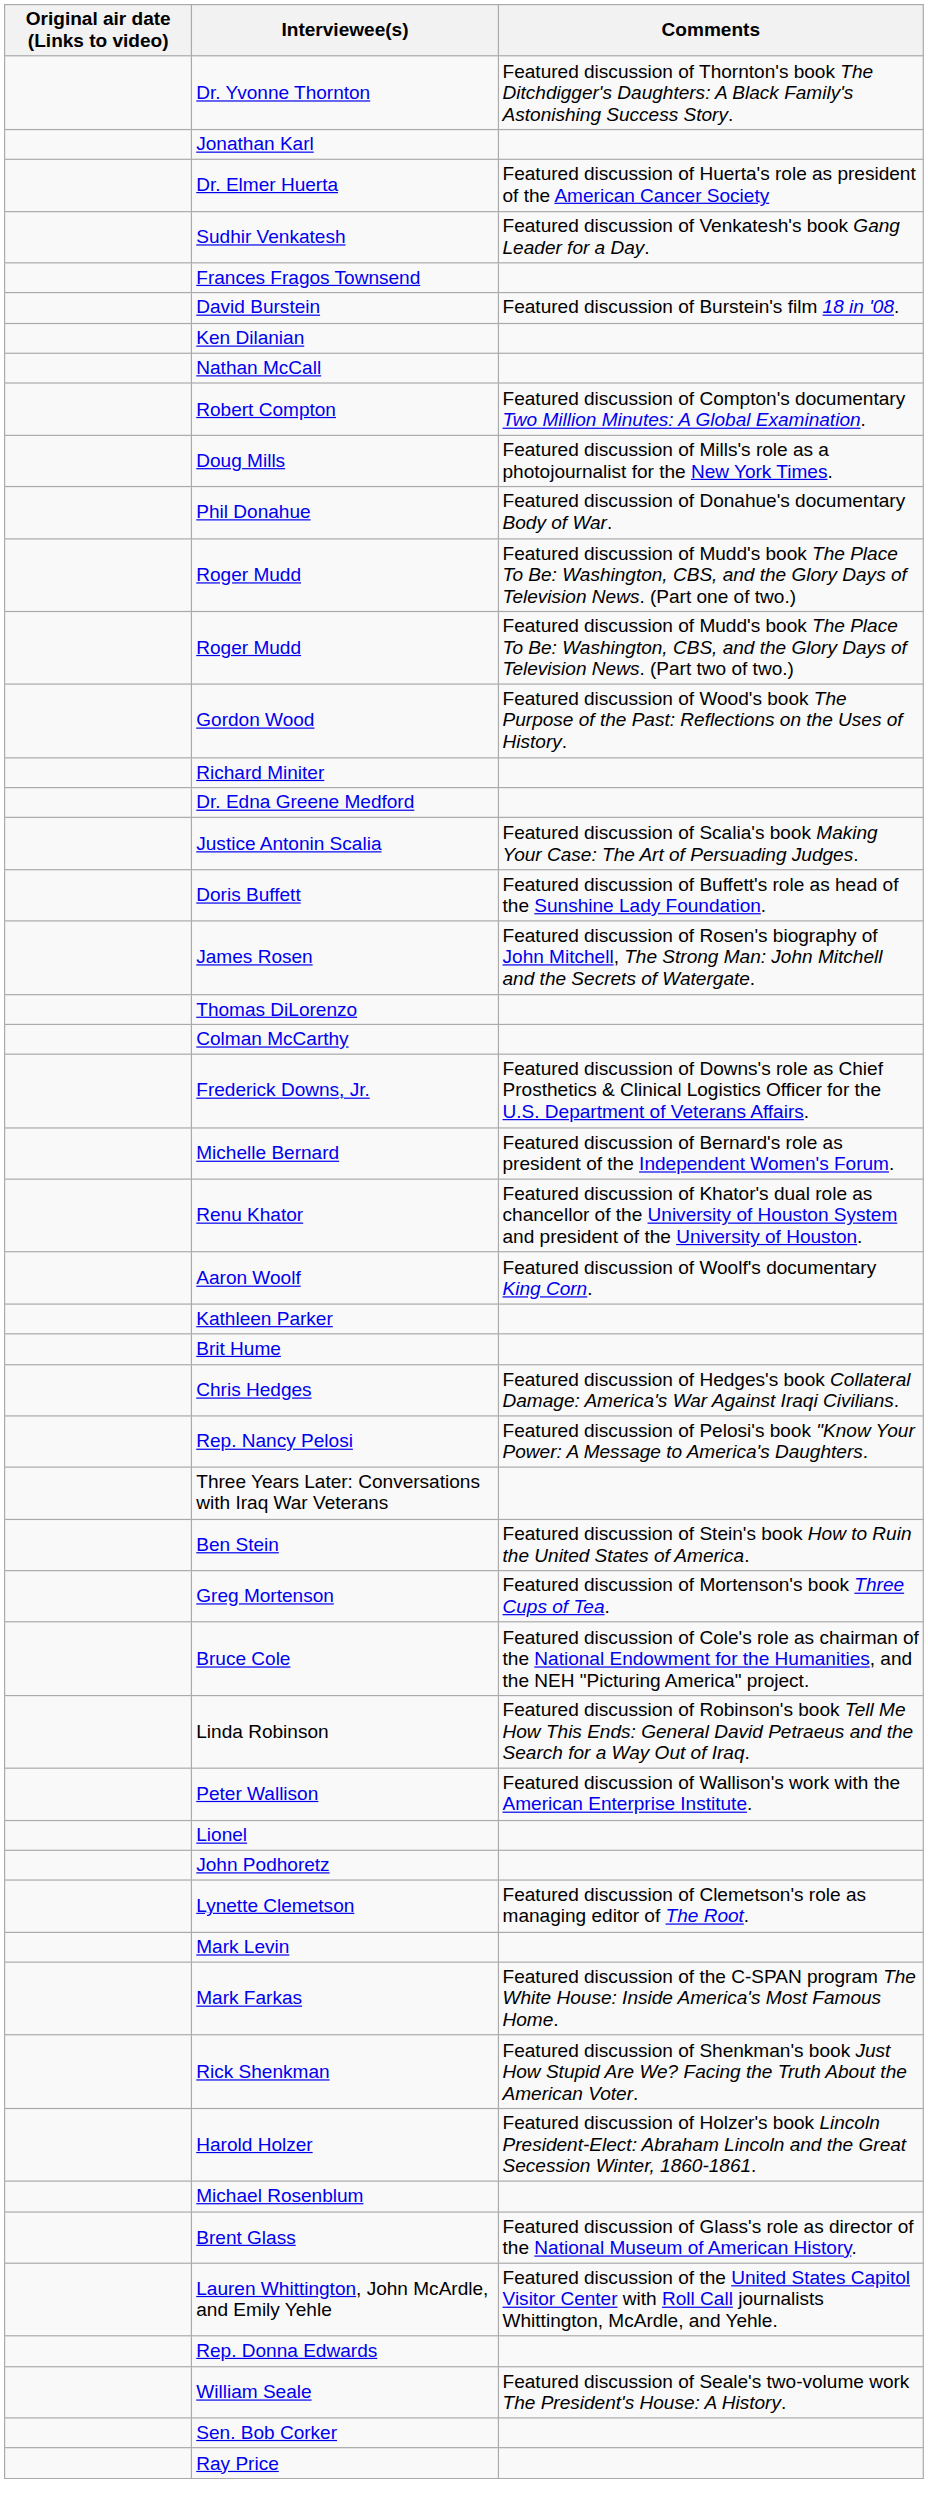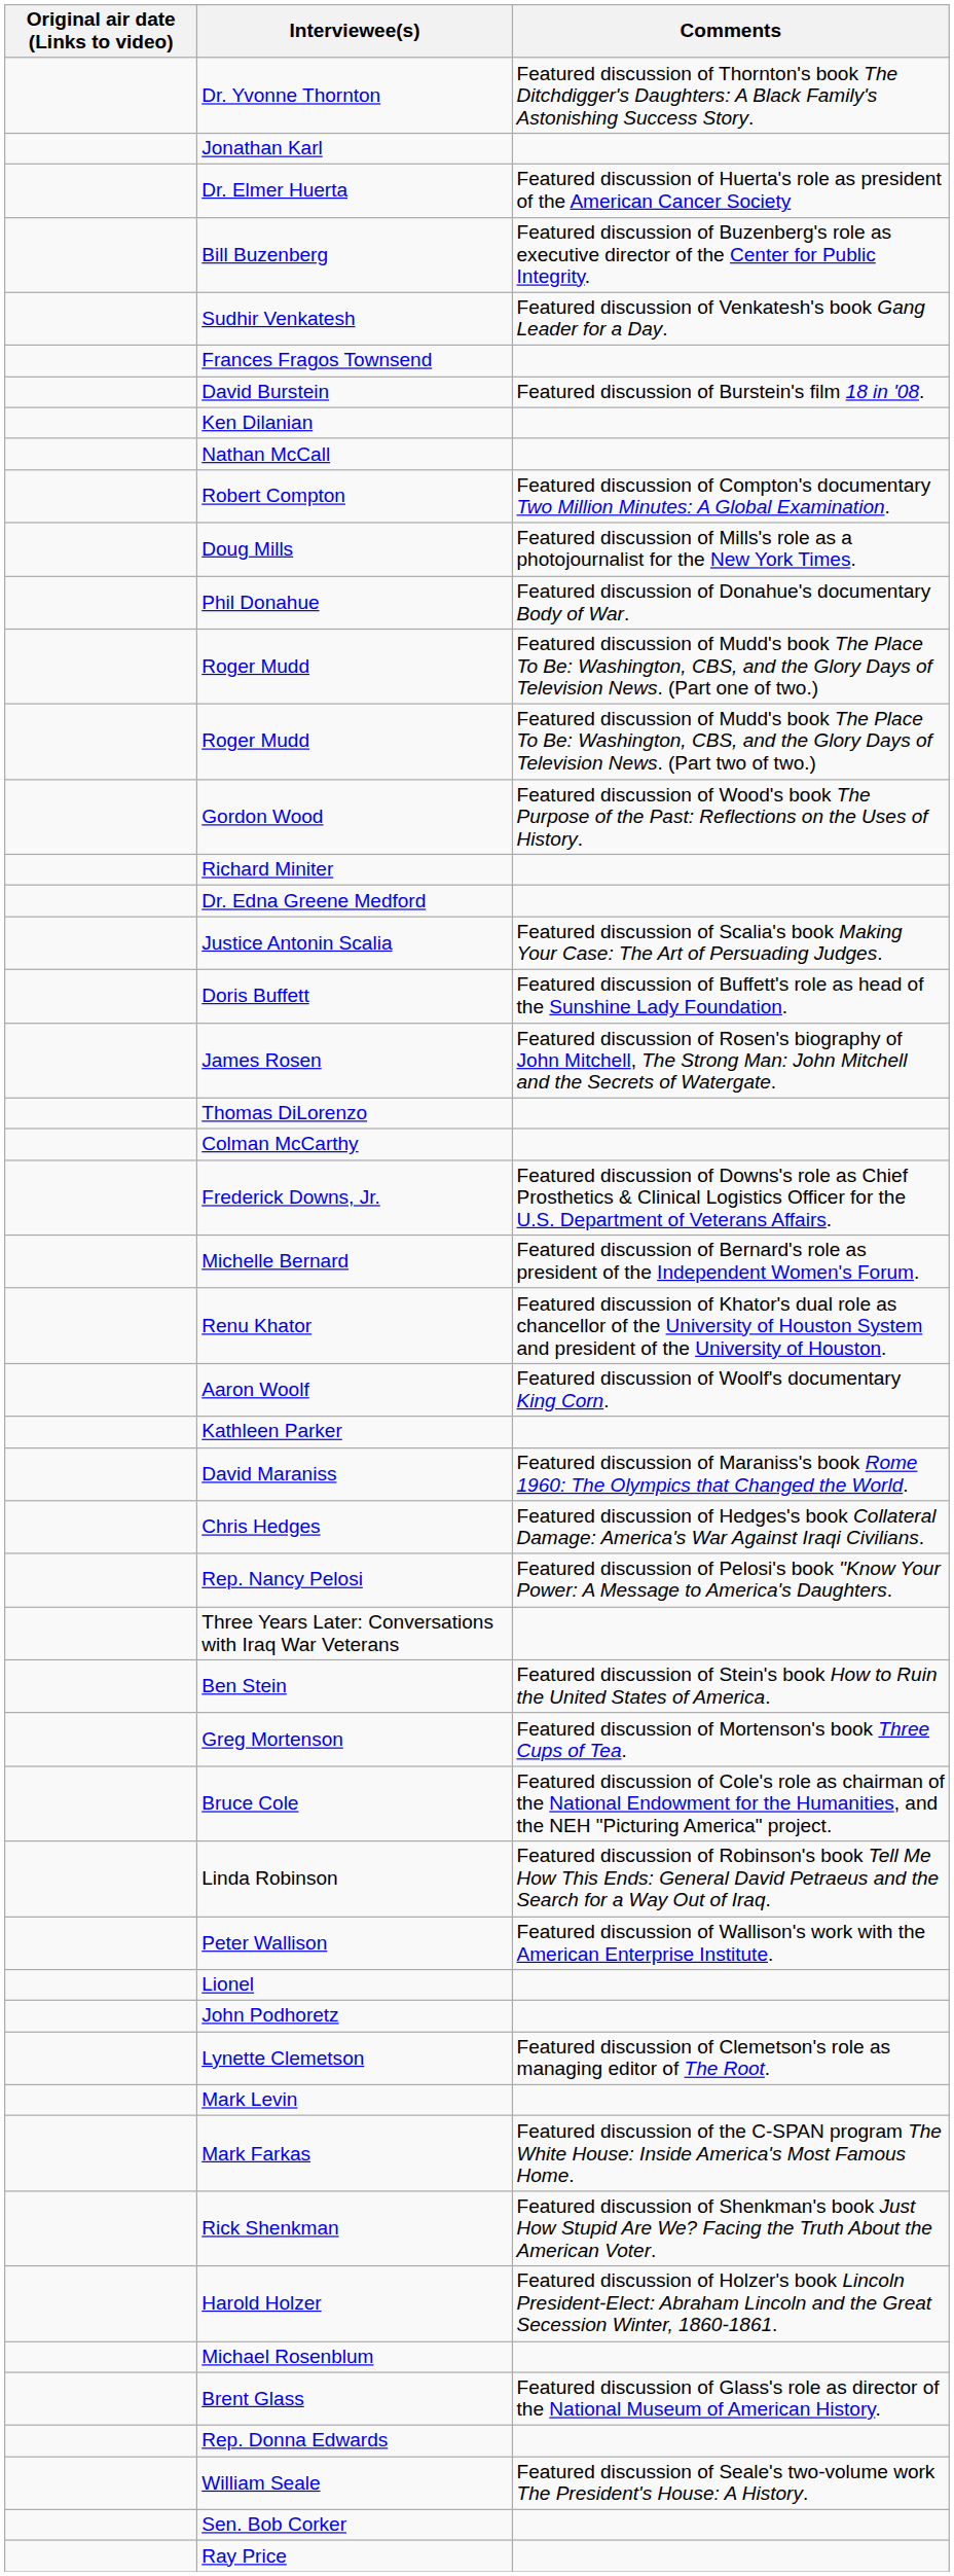 <table class="wikitable">
 <tr>
 <th width="150">Original air date<br>(Links to video)</th>
 <th width="250">Interviewee(s)</th>
 <th width="350">Comments</th>
 </tr>
 <tr>
 <td></td>
 <td><a href='#'>Dr. Yvonne Thornton</a></td>
 <td>Featured discussion of Thornton's book <em>The Ditchdigger's Daughters: A Black Family's Astonishing Success Story</em>.</td>
 </tr>
 <tr>
 <td></td>
 <td><a href='#'>Jonathan Karl</a></td>
 <td></td>
 </tr>
 <tr>
 <td></td>
 <td><a href='#'>Dr. Elmer Huerta</a></td>
 <td>Featured discussion of Huerta's role as president of the <a href='#'>American Cancer Society</a></td>
+</tr>
+<tr>
+<td></td>
+<td><a href='#'>Bill Buzenberg</a></td>
+<td>Featured discussion of Buzenberg's role as executive director of the <a href='#'>Center for Public Integrity</a>.</td>
 </tr>
 <tr>
 <td></td>
 <td><a href='#'>Sudhir Venkatesh</a></td>
 <td>Featured discussion of Venkatesh's book <em>Gang Leader for a Day</em>.</td>
 </tr>
 <tr>
 <td></td>
 <td><a href='#'>Frances Fragos Townsend</a></td>
 <td></td>
 </tr>
 <tr>
 <td></td>
 <td><a href='#'>David Burstein</a></td>
 <td>Featured discussion of Burstein's film <em><a href='#'>18 in '08</a></em>.</td>
 </tr>
 <tr>
 <td></td>
 <td><a href='#'>Ken Dilanian</a></td>
 <td></td>
 </tr>
 <tr>
 <td></td>
 <td><a href='#'>Nathan McCall</a></td>
 <td></td>
 </tr>
 <tr>
 <td></td>
 <td><a href='#'>Robert Compton</a></td>
 <td>Featured discussion of Compton's documentary <em><a href='#'>Two Million Minutes: A Global Examination</a></em>.</td>
 </tr>
 <tr>
 <td></td>
 <td><a href='#'>Doug Mills</a></td>
 <td>Featured discussion of Mills's role as a photojournalist for the <a href='#'>New York Times</a>.</td>
 </tr>
 <tr>
 <td></td>
 <td><a href='#'>Phil Donahue</a></td>
 <td>Featured discussion of Donahue's documentary <em>Body of War</em>.</td>
 </tr>
 <tr>
 <td></td>
 <td><a href='#'>Roger Mudd</a></td>
 <td>Featured discussion of Mudd's book <em>The Place To Be: Washington, CBS, and the Glory Days of Television News</em>. (Part one of two.)</td>
 </tr>
 <tr>
 <td></td>
 <td><a href='#'>Roger Mudd</a></td>
 <td>Featured discussion of Mudd's book <em>The Place To Be: Washington, CBS, and the Glory Days of Television News</em>. (Part two of two.)</td>
 </tr>
 <tr>
 <td></td>
 <td><a href='#'>Gordon Wood</a></td>
 <td>Featured discussion of Wood's book <em>The Purpose of the Past: Reflections on the Uses of History</em>.</td>
 </tr>
 <tr>
 <td></td>
 <td><a href='#'>Richard Miniter</a></td>
 <td></td>
 </tr>
 <tr>
 <td></td>
 <td><a href='#'>Dr. Edna Greene Medford</a></td>
 <td></td>
 </tr>
 <tr>
 <td></td>
 <td><a href='#'>Justice Antonin Scalia</a></td>
 <td>Featured discussion of Scalia's book <em>Making Your Case: The Art of Persuading Judges</em>.</td>
 </tr>
 <tr>
 <td></td>
 <td><a href='#'>Doris Buffett</a></td>
 <td>Featured discussion of Buffett's role as head of the <a href='#'>Sunshine Lady Foundation</a>.</td>
 </tr>
 <tr>
 <td></td>
 <td><a href='#'>James Rosen</a></td>
 <td>Featured discussion of Rosen's biography of <a href='#'>John Mitchell</a>, <em>The Strong Man: John Mitchell and the Secrets of Watergate</em>.</td>
 </tr>
 <tr>
 <td></td>
 <td><a href='#'>Thomas DiLorenzo</a></td>
 <td></td>
 </tr>
 <tr>
 <td></td>
 <td><a href='#'>Colman McCarthy</a></td>
 <td></td>
 </tr>
 <tr>
 <td></td>
 <td><a href='#'>Frederick Downs, Jr.</a></td>
 <td>Featured discussion of Downs's role as Chief Prosthetics & Clinical Logistics Officer for the <a href='#'>U.S. Department of Veterans Affairs</a>.</td>
 </tr>
 <tr>
 <td></td>
 <td><a href='#'>Michelle Bernard</a></td>
 <td>Featured discussion of Bernard's role as president of the <a href='#'>Independent Women's Forum</a>.</td>
 </tr>
 <tr>
 <td></td>
 <td><a href='#'>Renu Khator</a></td>
 <td>Featured discussion of Khator's dual role as chancellor of the <a href='#'>University of Houston System</a> and president of the <a href='#'>University of Houston</a>.</td>
 </tr>
 <tr>
 <td></td>
 <td><a href='#'>Aaron Woolf</a></td>
 <td>Featured discussion of Woolf's documentary <em><a href='#'>King Corn</a></em>.</td>
 </tr>
 <tr>
 <td></td>
 <td><a href='#'>Kathleen Parker</a></td>
 <td></td>
 </tr>
 <tr>
 <td></td>
-<td><a href='#'>Brit Hume</a></td>
-<td></td>
+<td><a href='#'>David Maraniss</a></td>
+<td>Featured discussion of Maraniss's book <em><a href='#'>Rome 1960: The Olympics that Changed the World</a></em>.</td>
 </tr>
 <tr>
 <td></td>
 <td><a href='#'>Chris Hedges</a></td>
 <td>Featured discussion of Hedges's book <em>Collateral Damage: America's War Against Iraqi Civilians</em>.</td>
 </tr>
 <tr>
 <td></td>
 <td><a href='#'>Rep. Nancy Pelosi</a></td>
 <td>Featured discussion of Pelosi's book <em>"Know Your Power: A Message to America's Daughters</em>.</td>
 </tr>
 <tr>
 <td></td>
 <td>Three Years Later: Conversations with Iraq War Veterans</td>
 <td></td>
 </tr>
 <tr>
 <td></td>
 <td><a href='#'>Ben Stein</a></td>
 <td>Featured discussion of Stein's book <em>How to Ruin the United States of America</em>.</td>
 </tr>
 <tr>
 <td></td>
 <td><a href='#'>Greg Mortenson</a></td>
 <td>Featured discussion of Mortenson's book <em><a href='#'>Three Cups of Tea</a></em>.</td>
 </tr>
 <tr>
 <td></td>
 <td><a href='#'>Bruce Cole</a></td>
 <td>Featured discussion of Cole's role as chairman of the <a href='#'>National Endowment for the Humanities</a>, and the NEH "Picturing America" project.</td>
 </tr>
 <tr>
 <td></td>
 <td>Linda Robinson</td>
 <td>Featured discussion of Robinson's book <em>Tell Me How This Ends: General David Petraeus and the Search for a Way Out of Iraq</em>.</td>
 </tr>
 <tr>
 <td></td>
 <td><a href='#'>Peter Wallison</a></td>
 <td>Featured discussion of Wallison's work with the <a href='#'>American Enterprise Institute</a>.</td>
 </tr>
 <tr>
 <td></td>
 <td><a href='#'>Lionel</a></td>
 <td></td>
 </tr>
 <tr>
 <td></td>
 <td><a href='#'>John Podhoretz</a></td>
 <td></td>
 </tr>
 <tr>
 <td></td>
 <td><a href='#'>Lynette Clemetson</a></td>
 <td>Featured discussion of Clemetson's role as managing editor of <em><a href='#'>The Root</a></em>.</td>
 </tr>
 <tr>
 <td></td>
 <td><a href='#'>Mark Levin</a></td>
 <td></td>
 </tr>
 <tr>
 <td></td>
 <td><a href='#'>Mark Farkas</a></td>
 <td>Featured discussion of the C-SPAN program <em>The White House: Inside America's Most Famous Home</em>.</td>
 </tr>
 <tr>
 <td></td>
 <td><a href='#'>Rick Shenkman</a></td>
 <td>Featured discussion of Shenkman's book <em>Just How Stupid Are We? Facing the Truth About the American Voter</em>.</td>
 </tr>
 <tr>
 <td></td>
 <td><a href='#'>Harold Holzer</a></td>
 <td>Featured discussion of Holzer's book <em>Lincoln President-Elect: Abraham Lincoln and the Great Secession Winter, 1860-1861</em>.</td>
 </tr>
 <tr>
 <td></td>
 <td><a href='#'>Michael Rosenblum</a></td>
 <td></td>
 </tr>
 <tr>
 <td></td>
 <td><a href='#'>Brent Glass</a></td>
 <td>Featured discussion of Glass's role as director of the <a href='#'>National Museum of American History</a>.</td>
 </tr>
 <tr>
 <td></td>
-<td><a href='#'>Lauren Whittington</a>, John McArdle, and Emily Yehle</td>
-<td>Featured discussion of the <a href='#'>United States Capitol Visitor Center</a> with <a href='#'>Roll Call</a> journalists Whittington, McArdle, and Yehle.</td>
-</tr>
-<tr>
-<td></td>
 <td><a href='#'>Rep. Donna Edwards</a></td>
 <td></td>
 </tr>
 <tr>
 <td></td>
 <td><a href='#'>William Seale</a></td>
 <td>Featured discussion of Seale's two-volume work <em>The President's House: A History</em>.</td>
 </tr>
 <tr>
 <td></td>
 <td><a href='#'>Sen. Bob Corker</a></td>
 <td></td>
 </tr>
 <tr>
 <td></td>
 <td><a href='#'>Ray Price</a></td>
 <td></td>
 </tr>
 </table>
